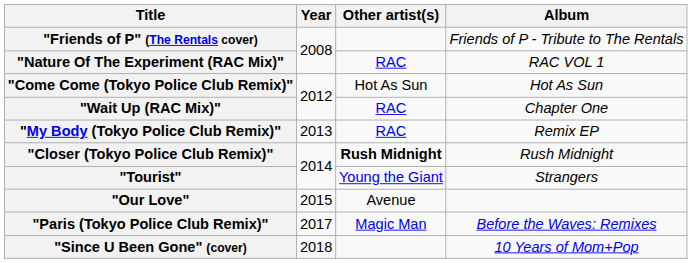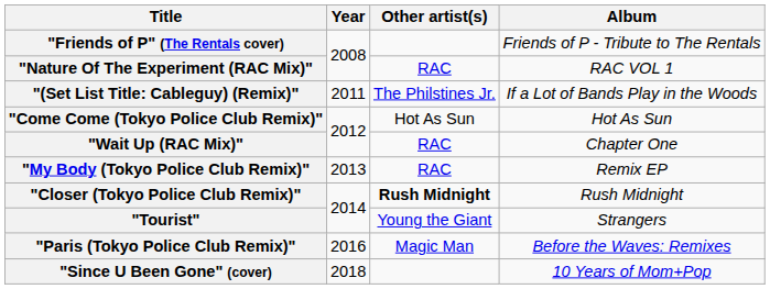 <table class="wikitable plainrowheaders" style="text-align:center;">
 <tr>
 <th scope="col">Title</th>
 <th scope="col">Year</th>
 <th scope="col">Other artist(s)</th>
 <th scope="col">Album</th>
 </tr>
 <tr>
 <th scope="row">"Friends of P" <small>(<a href='#'>The Rentals</a> cover)</small></th>
 <td rowspan="2">2008</td>
 <td></td>
 <td><em>Friends of P - Tribute to The Rentals</em></td>
 </tr>
 <tr>
 <th scope="row">"Nature Of The Experiment (RAC Mix)"</th>
 <td><a href='#'>RAC</a></td>
 <td><em>RAC VOL 1</em></td>
+</tr>
+<tr>
+<th scope="row">"(Set List Title: Cableguy) (Remix)"</th>
+<td>2011</td>
+<td><a href='#'>The Philstines Jr.</a></td>
+<td><em>If a Lot of Bands Play in the Woods</em></td>
 </tr>
 <tr>
 <th scope="row">"Come Come (Tokyo Police Club Remix)"</th>
 <td rowspan="2">2012</td>
 <td>Hot As Sun</td>
 <td><em>Hot As Sun</em></td>
 </tr>
 <tr>
 <th scope="row">"Wait Up (RAC Mix)"</th>
 <td><a href='#'>RAC</a></td>
 <td><em>Chapter One</em></td>
 </tr>
 <tr>
 <th scope="row">"<a href='#'>My Body</a> (Tokyo Police Club Remix)"</th>
 <td>2013</td>
 <td><a href='#'>RAC</a></td>
 <td><em>Remix EP</em></td>
 </tr>
 <tr>
 <th scope="row">"Closer (Tokyo Police Club Remix)"</th>
 <td rowspan="2">2014</td>
 <td><strong>Rush Midnight</strong></td>
 <td><em>Rush Midnight</em></td>
 </tr>
 <tr>
 <th scope="row">"Tourist"</th>
 <td><a href='#'>Young the Giant</a></td>
 <td><em>Strangers</em></td>
 </tr>
 <tr>
-<th scope="row">"Our Love"</th>
-<td>2015</td>
-<td>Avenue</td>
-<td></td>
-</tr>
-<tr>
 <th scope="row">"Paris (Tokyo Police Club Remix)"</th>
-<td>2017</td>
+<td>2016</td>
 <td><a href='#'>Magic Man</a></td>
 <td><em><a href='#'>Before the Waves: Remixes</a></em></td>
 </tr>
 <tr>
 <th scope="row">"Since U Been Gone" <small>(cover)</small></th>
 <td>2018</td>
 <td></td>
 <td><em><a href='#'>10 Years of Mom+Pop</a></em></td>
 </tr>
 </table>
